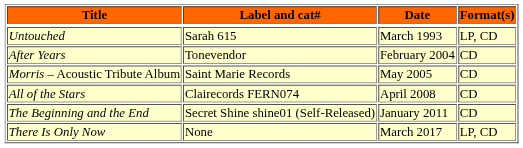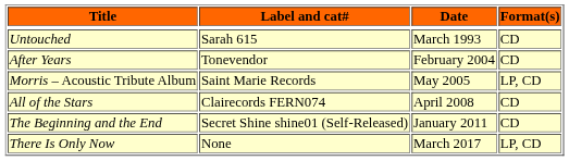 <table border="1" align="center">
 <tr bgcolor=#FF6600>
 <th>Title</th>
 <th>Label and cat#</th>
 <th>Date</th>
 <th>Format(s)</th>
 </tr>
 <tr>
 </tr>
 <tr bgcolor=#FFFFCC>
 <td><em>Untouched</em></td>
 <td>Sarah 615</td>
 <td>March 1993</td>
-<td>LP, CD</td>
+<td>CD</td>
 </tr>
 <tr bgcolor=#FFFFCC>
 <td><em>After Years</em></td>
 <td>Tonevendor</td>
 <td>February 2004</td>
 <td>CD</td>
 </tr>
 <tr bgcolor=#FFFFCC>
 <td><em>Morris</em> – Acoustic Tribute Album</td>
 <td>Saint Marie Records</td>
 <td>May 2005</td>
-<td>CD</td>
+<td>LP, CD</td>
 </tr>
 <tr bgcolor=#FFFFCC>
 <td><em>All of the Stars</em></td>
 <td>Clairecords FERN074</td>
 <td>April 2008</td>
 <td>CD</td>
 </tr>
 <tr bgcolor=#FFFFCC>
 <td><em>The Beginning and the End</em></td>
 <td>Secret Shine shine01 (Self-Released)</td>
 <td>January 2011</td>
 <td>CD</td>
 </tr>
 <tr bgcolor=#FFFFCC>
 <td><em>There Is Only Now</em></td>
 <td>None</td>
 <td>March 2017</td>
 <td>LP, CD</td>
 </tr>
 </table>
